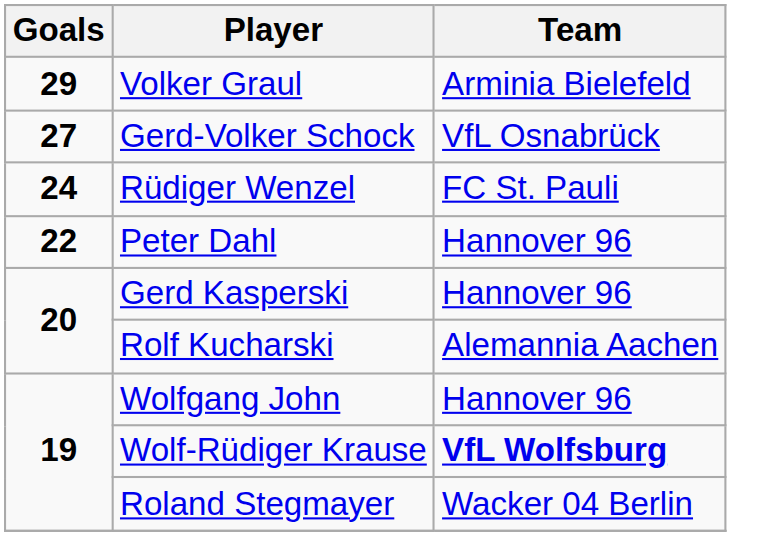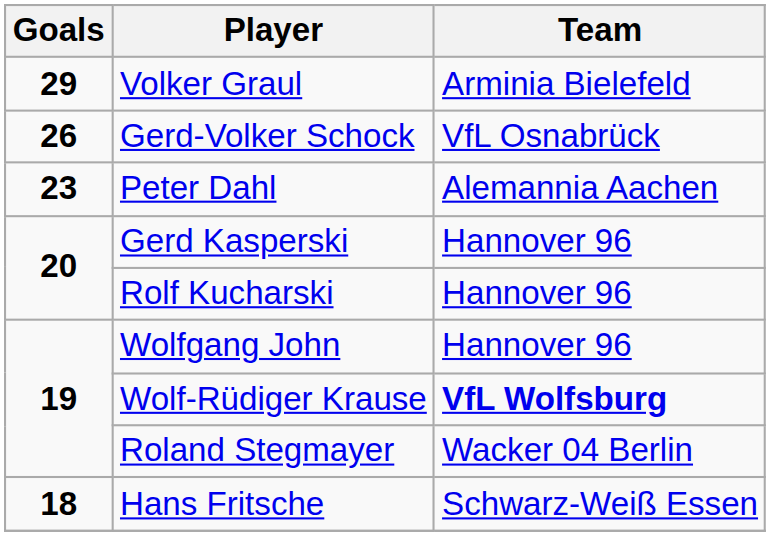 <table class="wikitable">
 <tr>
 <th>Goals</th>
 <th>Player</th>
 <th>Team</th>
 </tr>
 <tr>
 <td rowspan="1" align=center><strong>29</strong></td>
 <td> <a href='#'>Volker Graul</a></td>
 <td><a href='#'>Arminia Bielefeld</a></td>
 </tr>
 <tr>
-<td rowspan="1" align=center><strong>27</strong></td>
+<td rowspan="1" align=center><strong>26</strong></td>
 <td> <a href='#'>Gerd-Volker Schock</a></td>
 <td><a href='#'>VfL Osnabrück</a></td>
 </tr>
 <tr>
-<td rowspan="1" align=center><strong>24</strong></td>
-<td> <a href='#'>Rüdiger Wenzel</a></td>
-<td><a href='#'>FC St. Pauli</a></td>
-</tr>
-<tr>
-<td rowspan="1" align=center><strong>22</strong></td>
+<td rowspan="1" align=center><strong>23</strong></td>
 <td> <a href='#'>Peter Dahl</a></td>
-<td><a href='#'>Hannover 96</a></td>
+<td><a href='#'>Alemannia Aachen</a></td>
 </tr>
 <tr>
 <td rowspan="2" align=center><strong>20</strong></td>
 <td> <a href='#'>Gerd Kasperski</a></td>
 <td><a href='#'>Hannover 96</a></td>
 </tr>
 <tr>
 <td> <a href='#'>Rolf Kucharski</a></td>
-<td><a href='#'>Alemannia Aachen</a></td>
+<td><a href='#'>Hannover 96</a></td>
 </tr>
 <tr>
 <td rowspan="3" align=center><strong>19</strong></td>
 <td> <a href='#'>Wolfgang John</a></td>
 <td><a href='#'>Hannover 96</a></td>
 </tr>
 <tr>
 <td> <a href='#'>Wolf-Rüdiger Krause</a></td>
 <td><strong><a href='#'>VfL Wolfsburg</a></strong></td>
 </tr>
 <tr>
 <td> <a href='#'>Roland Stegmayer</a></td>
 <td><a href='#'>Wacker 04 Berlin</a></td>
 </tr>
 <tr>
+<td rowspan="1" align=center><strong>18</strong></td>
+<td> <a href='#'>Hans Fritsche</a></td>
+<td><a href='#'>Schwarz-Weiß Essen</a></td>
+</tr>
+<tr>
 </tr>
 </table>
